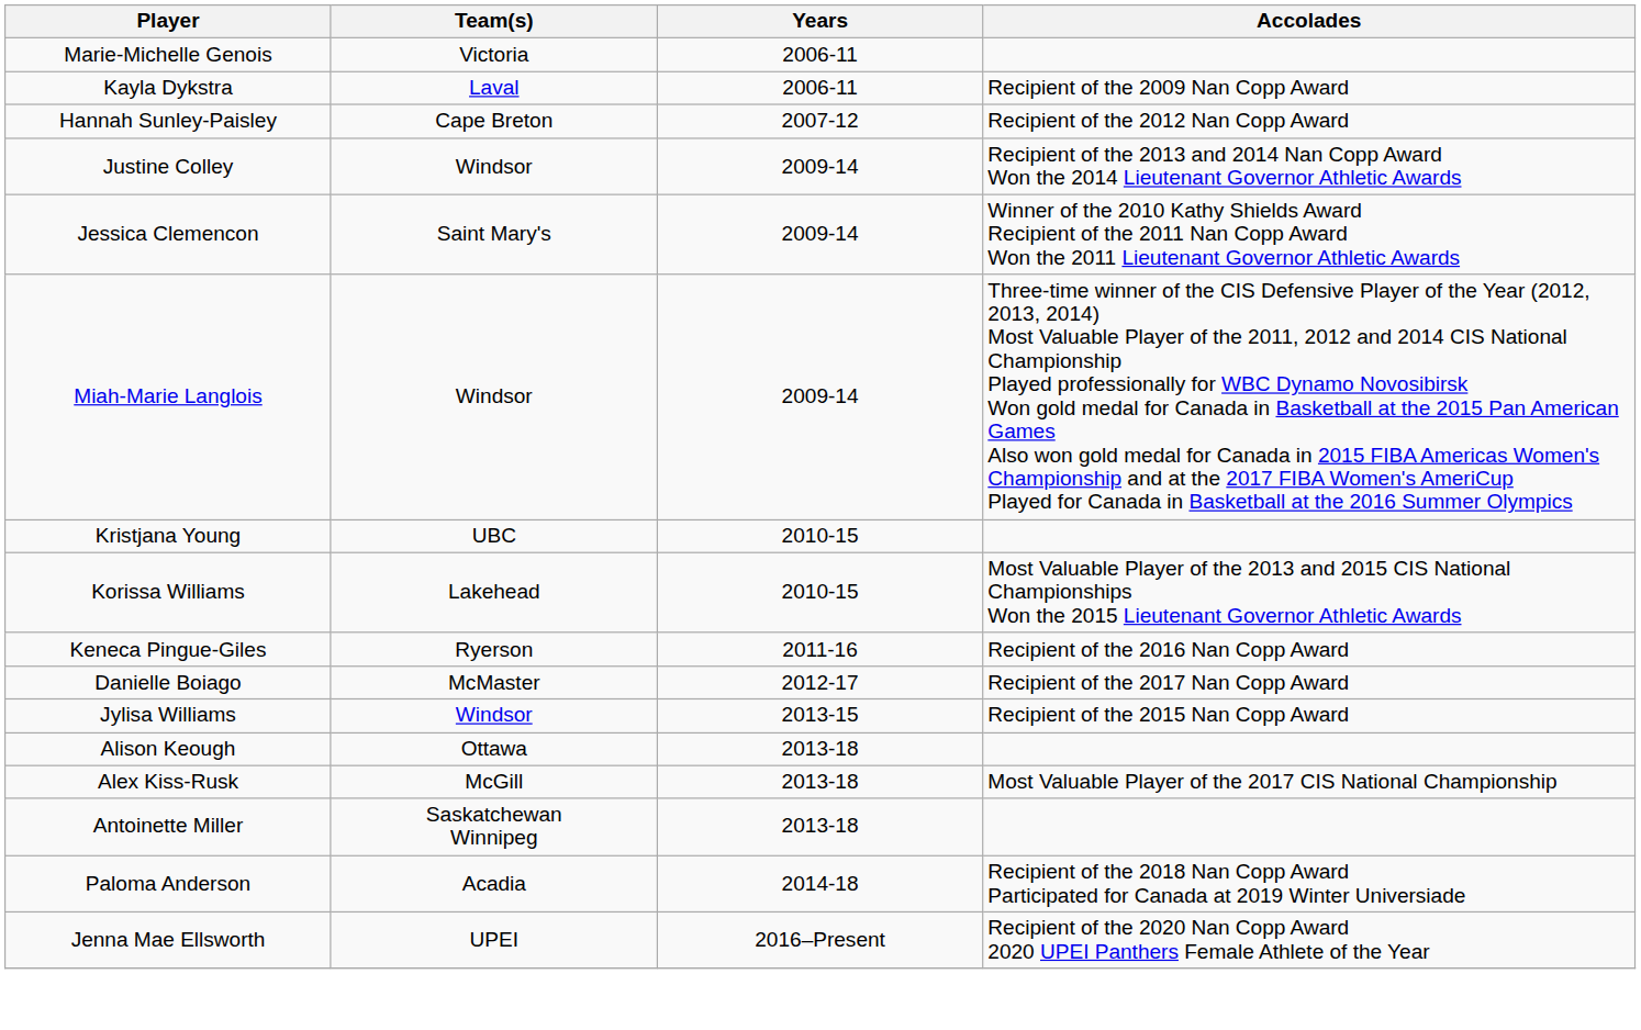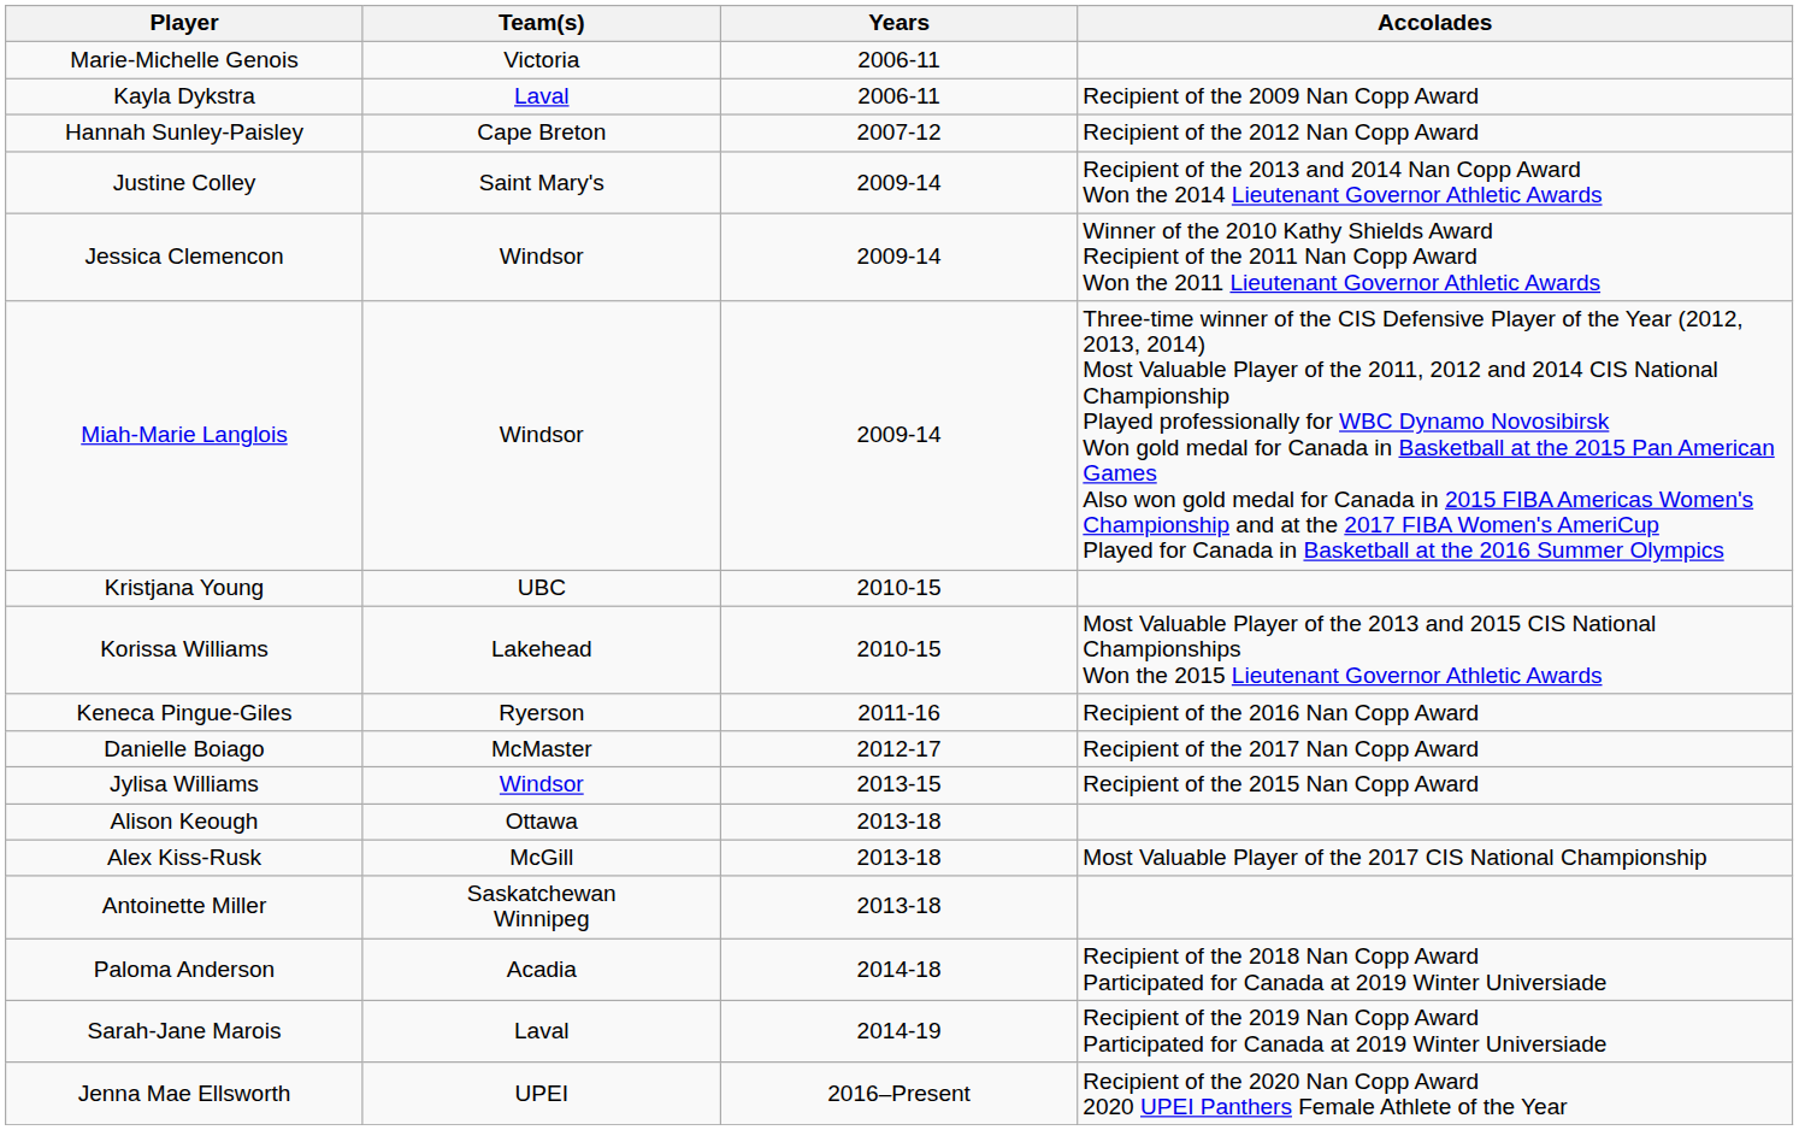 <table class="wikitable" style="text-align:center">
 <tr>
 <th>Player</th>
 <th style="width: 20%;">Team(s)</th>
 <th style="width: 20%;">Years</th>
 <th style="width: 40%;">Accolades</th>
 </tr>
 <tr>
 <td>Marie-Michelle Genois</td>
 <td>Victoria</td>
 <td>2006-11</td>
 <td style="text-align:left;"></td>
 </tr>
 <tr>
 <td>Kayla Dykstra</td>
 <td><a href='#'>Laval</a></td>
 <td>2006-11</td>
 <td style="text-align:left;">Recipient of the 2009 Nan Copp Award</td>
 </tr>
 <tr>
 <td>Hannah Sunley-Paisley</td>
 <td>Cape Breton</td>
 <td>2007-12</td>
 <td style="text-align:left;">Recipient of the 2012 Nan Copp Award</td>
 </tr>
 <tr>
 <td>Justine Colley</td>
-<td>Windsor</td>
+<td>Saint Mary's</td>
 <td>2009-14</td>
 <td style="text-align:left;">Recipient of the 2013 and 2014 Nan Copp Award<br>Won the 2014 <a href='#'>Lieutenant Governor Athletic Awards</a></td>
 </tr>
 <tr>
 <td>Jessica Clemencon</td>
-<td>Saint Mary's</td>
+<td>Windsor</td>
 <td>2009-14</td>
 <td style="text-align:left;">Winner of the 2010 Kathy Shields Award<br>Recipient of the 2011 Nan Copp Award<br>Won the 2011 <a href='#'>Lieutenant Governor Athletic Awards</a></td>
 </tr>
 <tr>
 <td><a href='#'>Miah-Marie Langlois</a></td>
 <td>Windsor</td>
 <td>2009-14</td>
 <td style="text-align:left;">Three-time winner of the CIS Defensive Player of the Year (2012, 2013, 2014)<br>Most Valuable Player of the 2011, 2012 and 2014 CIS National Championship<br>Played professionally for <a href='#'>WBC Dynamo Novosibirsk</a><br>Won gold medal for Canada in <a href='#'>Basketball at the 2015 Pan American Games</a><br>Also won gold medal for Canada in <a href='#'>2015 FIBA Americas Women's Championship</a> and at the <a href='#'>2017 FIBA Women's AmeriCup</a><br>Played for Canada in <a href='#'>Basketball at the 2016 Summer Olympics</a></td>
 </tr>
 <tr>
 <td>Kristjana Young</td>
 <td>UBC</td>
 <td>2010-15</td>
 <td style="text-align:left;"></td>
 </tr>
 <tr>
 <td>Korissa Williams</td>
 <td>Lakehead</td>
 <td>2010-15</td>
 <td style="text-align:left;">Most Valuable Player of the 2013 and 2015 CIS National Championships<br>Won the 2015 <a href='#'>Lieutenant Governor Athletic Awards</a></td>
 </tr>
 <tr>
 <td>Keneca Pingue-Giles</td>
 <td>Ryerson</td>
 <td>2011-16</td>
 <td style="text-align:left;">Recipient of the 2016 Nan Copp Award</td>
 </tr>
 <tr>
 <td>Danielle Boiago</td>
 <td>McMaster</td>
 <td>2012-17</td>
 <td style="text-align:left;">Recipient of the 2017 Nan Copp Award</td>
 </tr>
 <tr>
 <td>Jylisa Williams</td>
 <td><a href='#'>Windsor</a></td>
 <td>2013-15</td>
 <td style="text-align:left;">Recipient of the 2015 Nan Copp Award</td>
 </tr>
 <tr>
 <td>Alison Keough</td>
 <td>Ottawa</td>
 <td>2013-18</td>
 <td style="text-align:left;"></td>
 </tr>
 <tr>
 <td>Alex Kiss-Rusk</td>
 <td>McGill</td>
 <td>2013-18</td>
 <td style="text-align:left;">Most Valuable Player of the 2017 CIS National Championship</td>
 </tr>
 <tr>
 <td>Antoinette Miller</td>
 <td>Saskatchewan<br>Winnipeg</td>
 <td>2013-18</td>
 <td style="text-align:left;"></td>
 </tr>
 <tr>
 <td>Paloma Anderson</td>
 <td>Acadia</td>
 <td>2014-18</td>
 <td style="text-align:left;">Recipient of the 2018 Nan Copp Award<br> Participated for Canada at 2019 Winter Universiade</td>
 </tr>
 <tr>
+<td>Sarah-Jane Marois</td>
+<td>Laval</td>
+<td>2014-19</td>
+<td style="text-align:left;">Recipient of the 2019 Nan Copp Award<br> Participated for Canada at 2019 Winter Universiade</td>
+</tr>
+<tr>
 <td>Jenna Mae Ellsworth</td>
 <td>UPEI</td>
 <td>2016–Present</td>
 <td style="text-align:left;">Recipient of the 2020 Nan Copp Award<br>2020 <a href='#'>UPEI Panthers</a> Female Athlete of the Year</td>
 </tr>
 <tr>
 </tr>
 </table>
